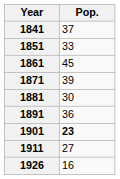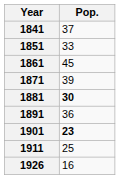 <table class="wikitable" style="margin:0; border:1px solid darkgrey;">
 <tr>
 <th style="width:75px;">Year</th>
 <th style="width:75px;">Pop.</th>
 </tr>
 <tr>
 <th>1841</th>
 <td>37  </td>
 </tr>
 <tr>
 <th>1851</th>
 <td>33  </td>
 </tr>
 <tr>
 <th>1861</th>
 <td>45 </td>
 </tr>
 <tr>
 <th>1871</th>
 <td>39 </td>
 </tr>
 <tr>
 <th>1881</th>
-<td>30 </td>
+<td><strong>30 </strong></td>
 </tr>
 <tr>
 <th>1891</th>
 <td>36 </td>
 </tr>
 <tr>
 <th>1901</th>
 <td><strong>23 </strong></td>
 </tr>
 <tr>
 <th>1911</th>
-<td>27 </td>
+<td>25 </td>
 </tr>
 <tr>
 <th>1926</th>
 <td>16 </td>
 </tr>
 </table>
